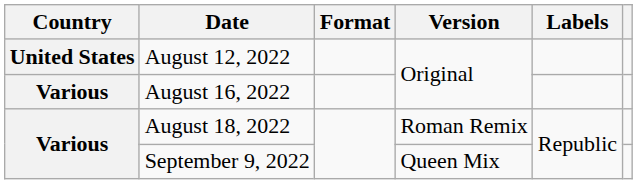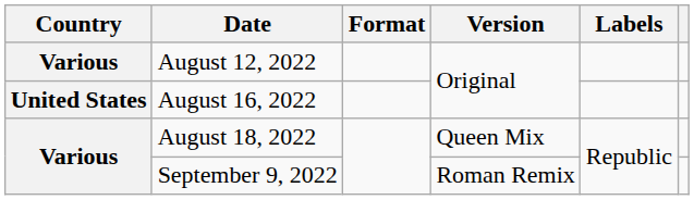 <table class="wikitable plainrowheaders">
 <tr>
 <th scope="col">Country</th>
 <th scope="col">Date</th>
 <th scope="col">Format</th>
 <th scope="col">Version</th>
 <th scope="col">Labels</th>
 <th scope="col"></th>
 </tr>
 <tr>
-<th scope="row">United States</th>
+<th scope="row">Various</th>
 <td>August 12, 2022</td>
 <td></td>
 <td rowspan="2">Original</td>
 <td></td>
 <td align="center"></td>
 </tr>
 <tr>
-<th scope="row">Various</th>
+<th scope="row">United States</th>
 <td>August 16, 2022</td>
 <td></td>
 <td></td>
 <td align="center"></td>
 </tr>
 <tr>
 <th rowspan="2" scope="row">Various</th>
 <td>August 18, 2022</td>
 <td rowspan="2"></td>
-<td>Roman Remix</td>
+<td>Queen Mix</td>
 <td rowspan="2">Republic</td>
 <td align="center"></td>
 </tr>
 <tr>
 <td>September 9, 2022</td>
-<td>Queen Mix</td>
+<td>Roman Remix</td>
 <td></td>
 </tr>
 </table>
